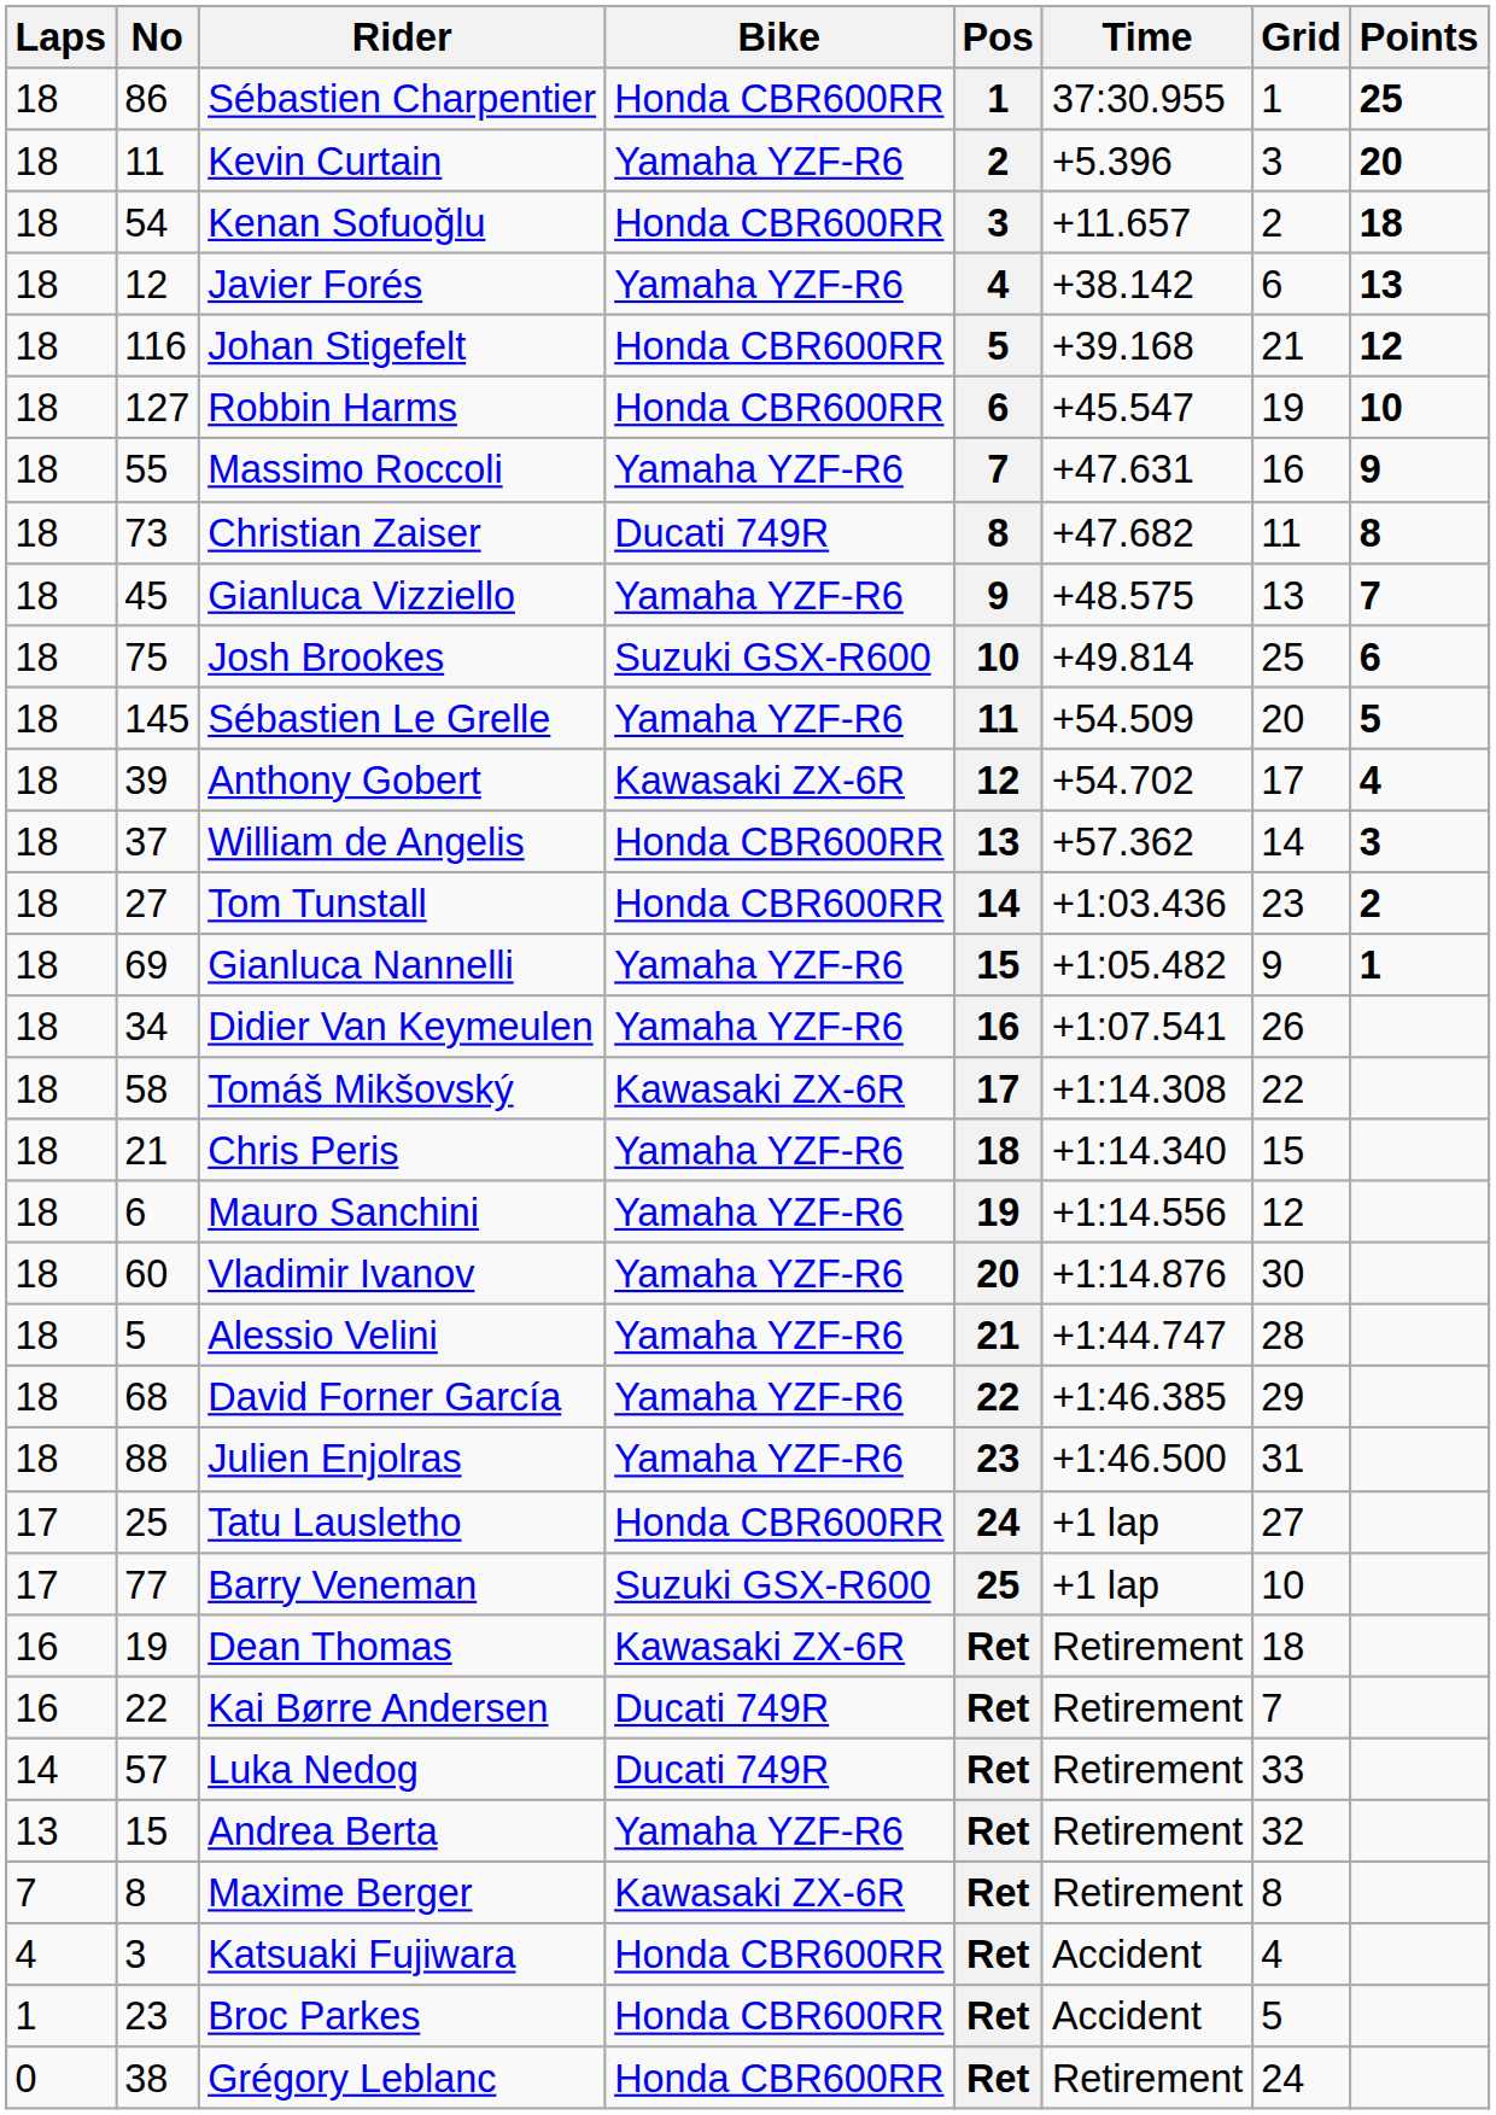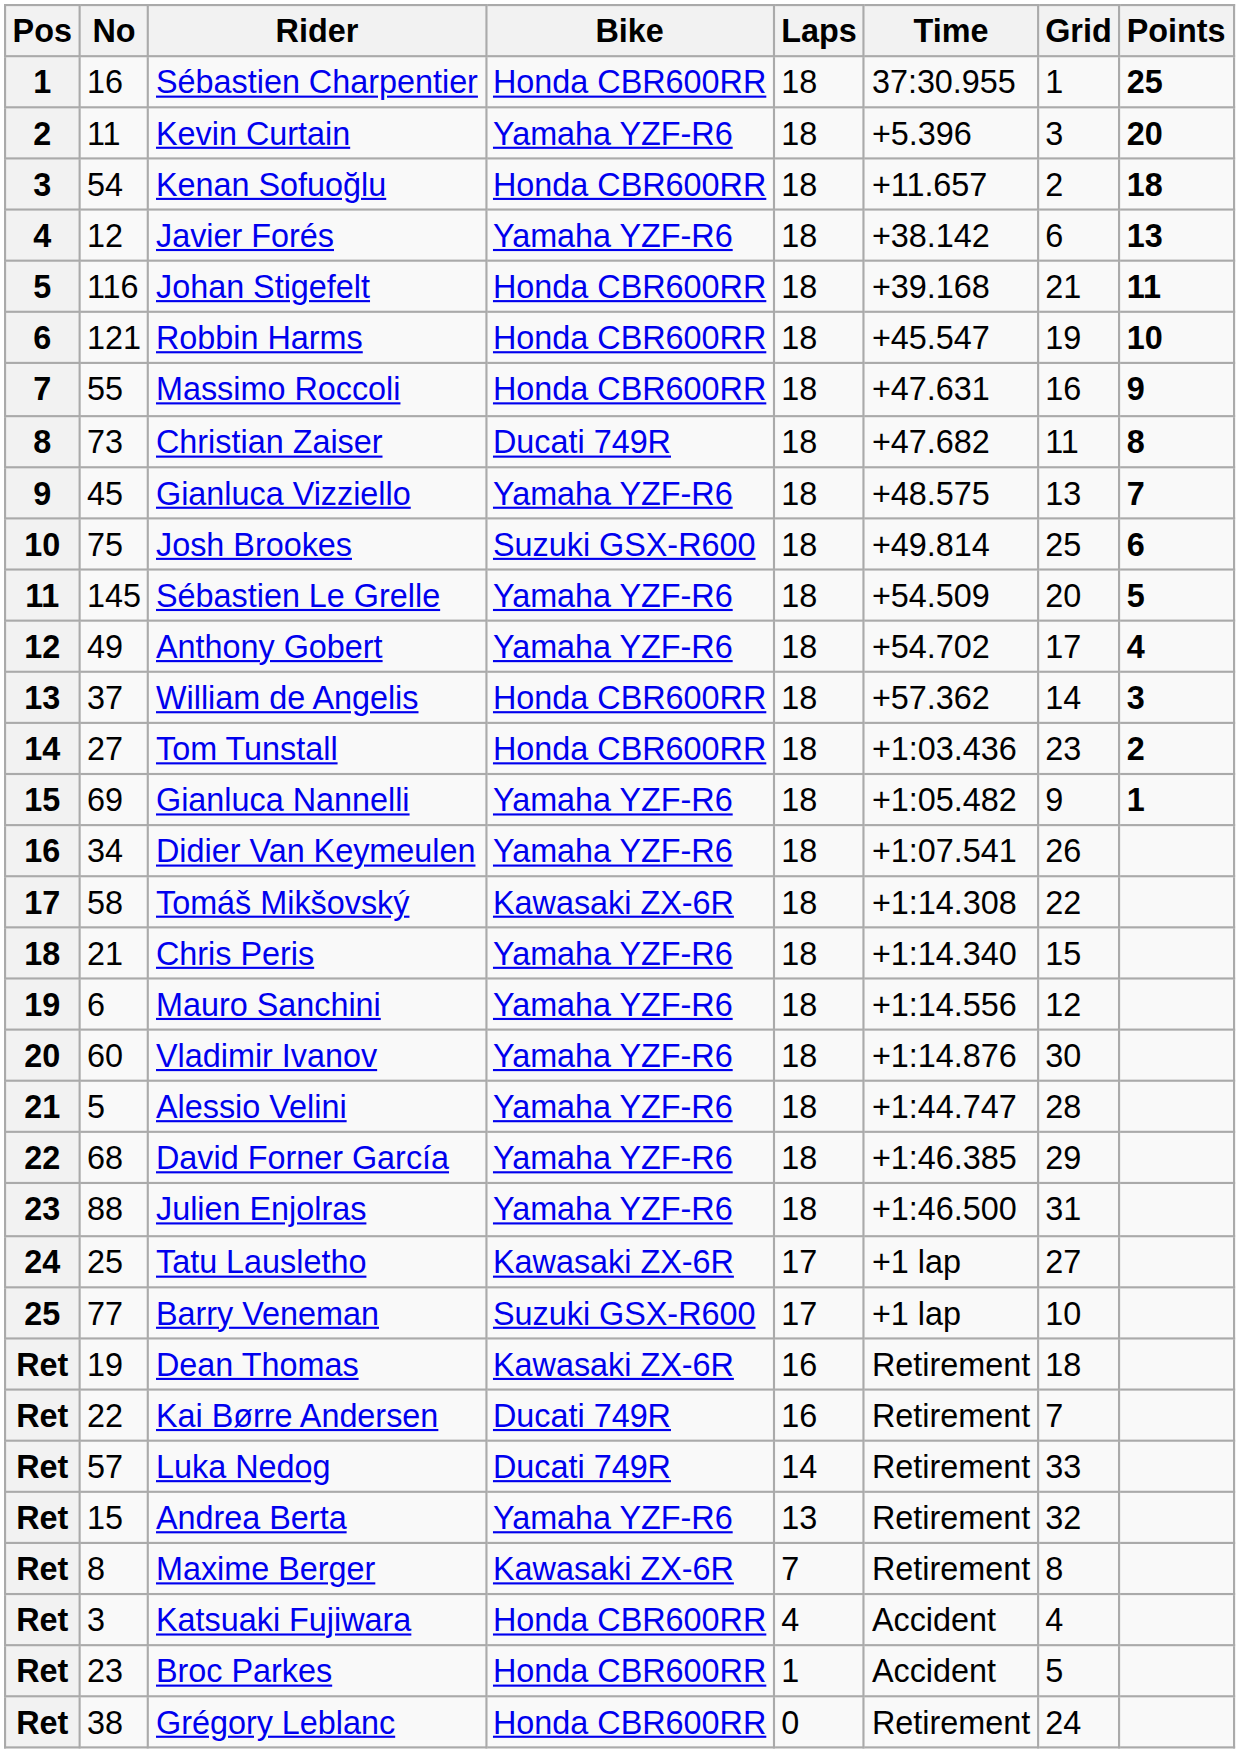 <table class="wikitable" style="font-size: 95%;">
 <tr>
-<th>Laps</th>
+<th>Pos</th>
 <th>No</th>
 <th>Rider</th>
 <th>Bike</th>
-<th>Pos</th>
+<th>Laps</th>
 <th>Time</th>
 <th>Grid</th>
 <th>Points</th>
 </tr>
 <tr>
-<td>18</td>
-<td>86</td>
+<th>1</th>
+<td>16</td>
 <td> <a href='#'>Sébastien Charpentier</a></td>
 <td><a href='#'>Honda CBR600RR</a></td>
-<th>1</th>
+<td>18</td>
 <td>37:30.955</td>
 <td>1</td>
 <td><strong>25</strong></td>
 </tr>
 <tr>
-<td>18</td>
+<th>2</th>
 <td>11</td>
 <td> <a href='#'>Kevin Curtain</a></td>
 <td><a href='#'>Yamaha YZF-R6</a></td>
-<th>2</th>
+<td>18</td>
 <td>+5.396</td>
 <td>3</td>
 <td><strong>20</strong></td>
 </tr>
 <tr>
-<td>18</td>
+<th>3</th>
 <td>54</td>
 <td> <a href='#'>Kenan Sofuoğlu</a></td>
 <td><a href='#'>Honda CBR600RR</a></td>
-<th>3</th>
+<td>18</td>
 <td>+11.657</td>
 <td>2</td>
 <td><strong>18</strong></td>
 </tr>
 <tr>
-<td>18</td>
+<th>4</th>
 <td>12</td>
 <td> <a href='#'>Javier Forés</a></td>
 <td><a href='#'>Yamaha YZF-R6</a></td>
-<th>4</th>
+<td>18</td>
 <td>+38.142</td>
 <td>6</td>
 <td><strong>13</strong></td>
 </tr>
 <tr>
-<td>18</td>
+<th>5</th>
 <td>116</td>
 <td> <a href='#'>Johan Stigefelt</a></td>
 <td><a href='#'>Honda CBR600RR</a></td>
-<th>5</th>
+<td>18</td>
 <td>+39.168</td>
 <td>21</td>
-<td><strong>12</strong></td>
+<td><strong>11</strong></td>
 </tr>
 <tr>
-<td>18</td>
-<td>127</td>
+<th>6</th>
+<td>121</td>
 <td> <a href='#'>Robbin Harms</a></td>
 <td><a href='#'>Honda CBR600RR</a></td>
-<th>6</th>
+<td>18</td>
 <td>+45.547</td>
 <td>19</td>
 <td><strong>10</strong></td>
 </tr>
 <tr>
-<td>18</td>
+<th>7</th>
 <td>55</td>
 <td> <a href='#'>Massimo Roccoli</a></td>
-<td><a href='#'>Yamaha YZF-R6</a></td>
-<th>7</th>
+<td><a href='#'>Honda CBR600RR</a></td>
+<td>18</td>
 <td>+47.631</td>
 <td>16</td>
 <td><strong>9</strong></td>
 </tr>
 <tr>
-<td>18</td>
+<th>8</th>
 <td>73</td>
 <td> <a href='#'>Christian Zaiser</a></td>
 <td><a href='#'>Ducati 749R</a></td>
-<th>8</th>
+<td>18</td>
 <td>+47.682</td>
 <td>11</td>
 <td><strong>8</strong></td>
 </tr>
 <tr>
-<td>18</td>
+<th>9</th>
 <td>45</td>
 <td> <a href='#'>Gianluca Vizziello</a></td>
 <td><a href='#'>Yamaha YZF-R6</a></td>
-<th>9</th>
+<td>18</td>
 <td>+48.575</td>
 <td>13</td>
 <td><strong>7</strong></td>
 </tr>
 <tr>
-<td>18</td>
+<th>10</th>
 <td>75</td>
 <td> <a href='#'>Josh Brookes</a></td>
 <td><a href='#'>Suzuki GSX-R600</a></td>
-<th>10</th>
+<td>18</td>
 <td>+49.814</td>
 <td>25</td>
 <td><strong>6</strong></td>
 </tr>
 <tr>
-<td>18</td>
+<th>11</th>
 <td>145</td>
 <td> <a href='#'>Sébastien Le Grelle</a></td>
 <td><a href='#'>Yamaha YZF-R6</a></td>
-<th>11</th>
+<td>18</td>
 <td>+54.509</td>
 <td>20</td>
 <td><strong>5</strong></td>
 </tr>
 <tr>
+<th>12</th>
+<td>49</td>
+<td> <a href='#'>Anthony Gobert</a></td>
+<td><a href='#'>Yamaha YZF-R6</a></td>
 <td>18</td>
-<td>39</td>
-<td> <a href='#'>Anthony Gobert</a></td>
-<td><a href='#'>Kawasaki ZX-6R</a></td>
-<th>12</th>
 <td>+54.702</td>
 <td>17</td>
 <td><strong>4</strong></td>
 </tr>
 <tr>
-<td>18</td>
+<th>13</th>
 <td>37</td>
 <td> <a href='#'>William de Angelis</a></td>
 <td><a href='#'>Honda CBR600RR</a></td>
-<th>13</th>
+<td>18</td>
 <td>+57.362</td>
 <td>14</td>
 <td><strong>3</strong></td>
 </tr>
 <tr>
-<td>18</td>
+<th>14</th>
 <td>27</td>
 <td> <a href='#'>Tom Tunstall</a></td>
 <td><a href='#'>Honda CBR600RR</a></td>
-<th>14</th>
+<td>18</td>
 <td>+1:03.436</td>
 <td>23</td>
 <td><strong>2</strong></td>
 </tr>
 <tr>
-<td>18</td>
+<th>15</th>
 <td>69</td>
 <td> <a href='#'>Gianluca Nannelli</a></td>
 <td><a href='#'>Yamaha YZF-R6</a></td>
-<th>15</th>
+<td>18</td>
 <td>+1:05.482</td>
 <td>9</td>
 <td><strong>1</strong></td>
 </tr>
 <tr>
-<td>18</td>
+<th>16</th>
 <td>34</td>
 <td> <a href='#'>Didier Van Keymeulen</a></td>
 <td><a href='#'>Yamaha YZF-R6</a></td>
-<th>16</th>
+<td>18</td>
 <td>+1:07.541</td>
 <td>26</td>
 <td></td>
 </tr>
 <tr>
-<td>18</td>
+<th>17</th>
 <td>58</td>
 <td> <a href='#'>Tomáš Mikšovský</a></td>
 <td><a href='#'>Kawasaki ZX-6R</a></td>
-<th>17</th>
+<td>18</td>
 <td>+1:14.308</td>
 <td>22</td>
 <td></td>
 </tr>
 <tr>
-<td>18</td>
+<th>18</th>
 <td>21</td>
 <td> <a href='#'>Chris Peris</a></td>
 <td><a href='#'>Yamaha YZF-R6</a></td>
-<th>18</th>
+<td>18</td>
 <td>+1:14.340</td>
 <td>15</td>
 <td></td>
 </tr>
 <tr>
-<td>18</td>
+<th>19</th>
 <td>6</td>
 <td> <a href='#'>Mauro Sanchini</a></td>
 <td><a href='#'>Yamaha YZF-R6</a></td>
-<th>19</th>
+<td>18</td>
 <td>+1:14.556</td>
 <td>12</td>
 <td></td>
 </tr>
 <tr>
-<td>18</td>
+<th>20</th>
 <td>60</td>
 <td> <a href='#'>Vladimir Ivanov</a></td>
 <td><a href='#'>Yamaha YZF-R6</a></td>
-<th>20</th>
+<td>18</td>
 <td>+1:14.876</td>
 <td>30</td>
 <td></td>
 </tr>
 <tr>
-<td>18</td>
+<th>21</th>
 <td>5</td>
 <td> <a href='#'>Alessio Velini</a></td>
 <td><a href='#'>Yamaha YZF-R6</a></td>
-<th>21</th>
+<td>18</td>
 <td>+1:44.747</td>
 <td>28</td>
 <td></td>
 </tr>
 <tr>
-<td>18</td>
+<th>22</th>
 <td>68</td>
 <td> <a href='#'>David Forner García</a></td>
 <td><a href='#'>Yamaha YZF-R6</a></td>
-<th>22</th>
+<td>18</td>
 <td>+1:46.385</td>
 <td>29</td>
 <td></td>
 </tr>
 <tr>
-<td>18</td>
+<th>23</th>
 <td>88</td>
 <td> <a href='#'>Julien Enjolras</a></td>
 <td><a href='#'>Yamaha YZF-R6</a></td>
-<th>23</th>
+<td>18</td>
 <td>+1:46.500</td>
 <td>31</td>
 <td></td>
 </tr>
 <tr>
-<td>17</td>
+<th>24</th>
 <td>25</td>
 <td> <a href='#'>Tatu Lausletho</a></td>
-<td><a href='#'>Honda CBR600RR</a></td>
-<th>24</th>
+<td><a href='#'>Kawasaki ZX-6R</a></td>
+<td>17</td>
 <td>+1 lap</td>
 <td>27</td>
 <td></td>
 </tr>
 <tr>
-<td>17</td>
+<th>25</th>
 <td>77</td>
 <td> <a href='#'>Barry Veneman</a></td>
 <td><a href='#'>Suzuki GSX-R600</a></td>
-<th>25</th>
+<td>17</td>
 <td>+1 lap</td>
 <td>10</td>
 <td></td>
 </tr>
 <tr>
-<td>16</td>
+<th>Ret</th>
 <td>19</td>
 <td> <a href='#'>Dean Thomas</a></td>
 <td><a href='#'>Kawasaki ZX-6R</a></td>
-<th>Ret</th>
+<td>16</td>
 <td>Retirement</td>
 <td>18</td>
 <td></td>
 </tr>
 <tr>
-<td>16</td>
+<th>Ret</th>
 <td>22</td>
 <td> <a href='#'>Kai Børre Andersen</a></td>
 <td><a href='#'>Ducati 749R</a></td>
-<th>Ret</th>
+<td>16</td>
 <td>Retirement</td>
 <td>7</td>
 <td></td>
 </tr>
 <tr>
-<td>14</td>
+<th>Ret</th>
 <td>57</td>
 <td> <a href='#'>Luka Nedog</a></td>
 <td><a href='#'>Ducati 749R</a></td>
-<th>Ret</th>
+<td>14</td>
 <td>Retirement</td>
 <td>33</td>
 <td></td>
 </tr>
 <tr>
-<td>13</td>
+<th>Ret</th>
 <td>15</td>
 <td> <a href='#'>Andrea Berta</a></td>
 <td><a href='#'>Yamaha YZF-R6</a></td>
-<th>Ret</th>
+<td>13</td>
 <td>Retirement</td>
 <td>32</td>
 <td></td>
 </tr>
 <tr>
-<td>7</td>
+<th>Ret</th>
 <td>8</td>
 <td> <a href='#'>Maxime Berger</a></td>
 <td><a href='#'>Kawasaki ZX-6R</a></td>
-<th>Ret</th>
+<td>7</td>
 <td>Retirement</td>
 <td>8</td>
 <td></td>
 </tr>
 <tr>
-<td>4</td>
+<th>Ret</th>
 <td>3</td>
 <td> <a href='#'>Katsuaki Fujiwara</a></td>
 <td><a href='#'>Honda CBR600RR</a></td>
-<th>Ret</th>
+<td>4</td>
 <td>Accident</td>
 <td>4</td>
 <td></td>
 </tr>
 <tr>
-<td>1</td>
+<th>Ret</th>
 <td>23</td>
 <td> <a href='#'>Broc Parkes</a></td>
 <td><a href='#'>Honda CBR600RR</a></td>
-<th>Ret</th>
+<td>1</td>
 <td>Accident</td>
 <td>5</td>
 <td></td>
 </tr>
 <tr>
-<td>0</td>
+<th>Ret</th>
 <td>38</td>
 <td> <a href='#'>Grégory Leblanc</a></td>
 <td><a href='#'>Honda CBR600RR</a></td>
-<th>Ret</th>
+<td>0</td>
 <td>Retirement</td>
 <td>24</td>
 <td></td>
 </tr>
 </table>
